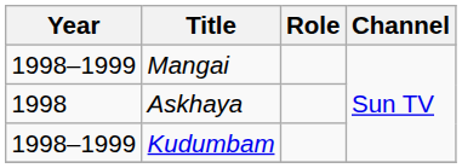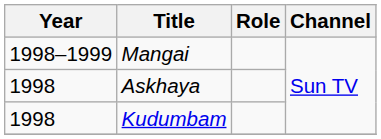 <table class="wikitable" style="font-size:95%;">
 <tr>
 <th>Year</th>
 <th>Title</th>
 <th>Role</th>
 <th>Channel</th>
 </tr>
 <tr>
 <td>1998–1999</td>
 <td><em>Mangai</em></td>
 <td></td>
 <td rowspan="3"><a href='#'>Sun TV</a></td>
 </tr>
 <tr>
 <td>1998</td>
 <td><em>Askhaya</em></td>
 <td></td>
 </tr>
 <tr>
-<td>1998–1999</td>
+<td>1998</td>
 <td><em><a href='#'>Kudumbam</a></em></td>
 <td></td>
 </tr>
 <tr>
 </tr>
 </table>
